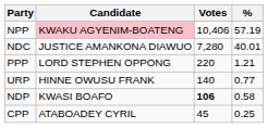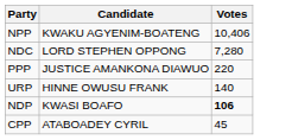 <table class="wikitable">
 <tr>
 <th><strong>Party</strong></th>
 <th><strong>Candidate</strong></th>
 <th><strong>Votes</strong></th>
-<th><strong>%</strong></th>
 </tr>
 <tr>
 <td>NPP</td>
-<td style="background: pink;">KWAKU AGYENIM-BOATENG</td>
+<td>KWAKU AGYENIM-BOATENG</td>
 <td>10,406</td>
-<td>57.19</td>
 </tr>
 <tr>
 <td>NDC</td>
-<td>JUSTICE AMANKONA DIAWUO</td>
+<td>LORD STEPHEN OPPONG</td>
 <td>7,280</td>
-<td>40.01</td>
 </tr>
 <tr>
 <td>PPP</td>
-<td>LORD STEPHEN OPPONG</td>
+<td>JUSTICE AMANKONA DIAWUO</td>
 <td>220</td>
-<td>1.21</td>
 </tr>
 <tr>
 <td>URP</td>
 <td>HINNE OWUSU FRANK</td>
 <td>140</td>
-<td>0.77</td>
 </tr>
 <tr>
 <td>NDP</td>
 <td>KWASI BOAFO</td>
 <td><strong>106</strong></td>
-<td>0.58</td>
 </tr>
 <tr>
 <td>CPP</td>
 <td>ATABOADEY CYRIL</td>
 <td>45</td>
-<td>0.25</td>
 </tr>
 </table>
